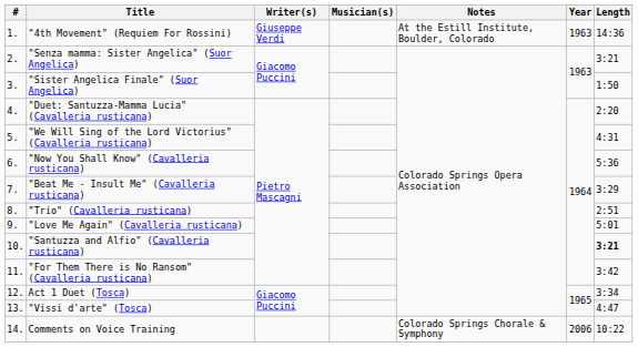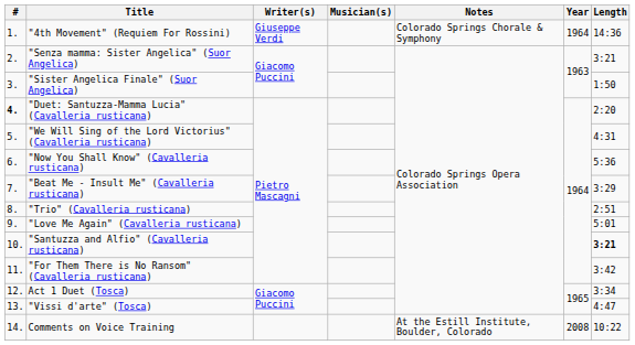 <table class="wikitable">
 <tr>
 <th>#</th>
 <th>Title</th>
 <th>Writer(s)</th>
 <th>Musician(s)</th>
 <th>Notes</th>
 <th>Year</th>
 <th>Length</th>
 </tr>
 <tr>
 <td>1.</td>
 <td>"4th Movement" (Requiem For Rossini)</td>
 <td><a href='#'>Giuseppe Verdi</a></td>
 <td></td>
-<td>At the Estill Institute, Boulder, Colorado</td>
-<td>1963</td>
+<td>Colorado Springs Chorale & Symphony</td>
+<td>1964</td>
 <td>14:36</td>
 </tr>
 <tr>
 <td>2.</td>
 <td>"Senza mamma: Sister Angelica" (<a href='#'>Suor Angelica</a>)</td>
 <td rowspan="2"><a href='#'>Giacomo Puccini</a></td>
 <td></td>
 <td rowspan="12">Colorado Springs Opera Association</td>
 <td rowspan="2">1963</td>
 <td>3:21</td>
 </tr>
 <tr>
 <td>3.</td>
 <td>"Sister Angelica Finale" (<a href='#'>Suor Angelica</a>)</td>
 <td></td>
 <td>1:50</td>
 </tr>
 <tr>
-<td>4.</td>
+<td><strong>4.</strong></td>
 <td>"Duet: Santuzza-Mamma Lucia" (<a href='#'>Cavalleria rusticana</a>)</td>
 <td rowspan="8"><a href='#'>Pietro Mascagni</a></td>
 <td></td>
 <td rowspan="8">1964</td>
 <td>2:20</td>
 </tr>
 <tr>
 <td>5.</td>
 <td>"We Will Sing of the Lord Victorius" (<a href='#'>Cavalleria rusticana</a>)</td>
 <td></td>
 <td>4:31</td>
 </tr>
 <tr>
 <td>6.</td>
 <td>"Now You Shall Know" (<a href='#'>Cavalleria rusticana</a>)</td>
 <td></td>
 <td>5:36</td>
 </tr>
 <tr>
 <td>7.</td>
 <td>"Beat Me - Insult Me" (<a href='#'>Cavalleria rusticana</a>)</td>
 <td></td>
 <td>3:29</td>
 </tr>
 <tr>
 <td>8.</td>
 <td>"Trio" (<a href='#'>Cavalleria rusticana</a>)</td>
 <td></td>
 <td>2:51</td>
 </tr>
 <tr>
 <td>9.</td>
 <td>"Love Me Again" (<a href='#'>Cavalleria rusticana</a>)</td>
 <td></td>
 <td>5:01</td>
 </tr>
 <tr>
 <td>10.</td>
 <td>"Santuzza and Alfio" (<a href='#'>Cavalleria rusticana</a>)</td>
 <td></td>
 <td><strong>3:21</strong></td>
 </tr>
 <tr>
 <td>11.</td>
 <td>"For Them There is No Ransom" (<a href='#'>Cavalleria rusticana</a>)</td>
 <td></td>
 <td>3:42</td>
 </tr>
 <tr>
 <td>12.</td>
 <td>Act 1 Duet (<a href='#'>Tosca</a>)</td>
 <td rowspan="2"><a href='#'>Giacomo Puccini</a></td>
 <td></td>
 <td rowspan="2">1965</td>
 <td>3:34</td>
 </tr>
 <tr>
 <td>13.</td>
 <td>"Vissi d'arte" (<a href='#'>Tosca</a>)</td>
 <td></td>
 <td>4:47</td>
 </tr>
 <tr>
 <td>14.</td>
 <td>Comments on Voice Training</td>
 <td></td>
 <td></td>
-<td>Colorado Springs Chorale & Symphony</td>
-<td>2006</td>
+<td>At the Estill Institute, Boulder, Colorado</td>
+<td>2008</td>
 <td>10:22</td>
 </tr>
 </table>
